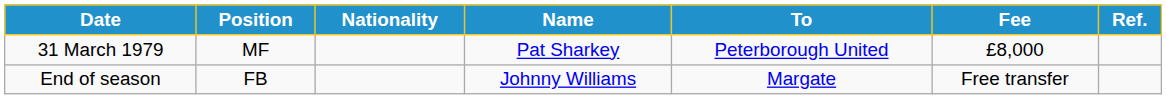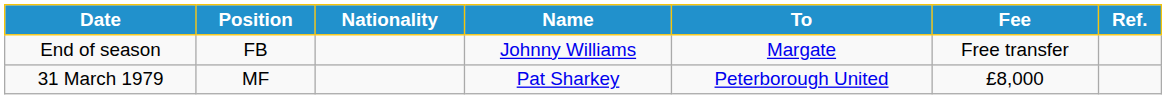 <table class="wikitable" style="text-align:center; font-size:90%; width:100%;">
 <tr>
 <th style="background:#2191CC; color:white; border:1px solid #F7C408; text-align:center;">Date</th>
 <th style="background:#2191CC; color:white; border:1px solid #F7C408; text-align:center;">Position</th>
 <th style="background:#2191CC; color:white; border:1px solid #F7C408; text-align:center;">Nationality</th>
 <th style="background:#2191CC; color:white; border:1px solid #F7C408; text-align:center;">Name</th>
 <th style="background:#2191CC; color:white; border:1px solid #F7C408; text-align:center;">To</th>
 <th style="background:#2191CC; color:white; border:1px solid #F7C408; text-align:center;">Fee</th>
 <th style="background:#2191CC; color:white; border:1px solid #F7C408; text-align:center;">Ref.</th>
 </tr>
 <tr>
+<td>End of season</td>
+<td>FB</td>
+<td></td>
+<td><a href='#'>Johnny Williams</a></td>
+<td> <a href='#'>Margate</a></td>
+<td>Free transfer</td>
+<td></td>
+</tr>
+<tr>
 <td>31 March 1979</td>
 <td>MF</td>
 <td></td>
 <td><a href='#'>Pat Sharkey</a></td>
 <td> <a href='#'>Peterborough United</a></td>
 <td>£8,000</td>
 <td></td>
 </tr>
-<tr>
-<td>End of season</td>
-<td>FB</td>
-<td></td>
-<td><a href='#'>Johnny Williams</a></td>
-<td> <a href='#'>Margate</a></td>
-<td>Free transfer</td>
-<td></td>
-</tr>
 </table>
